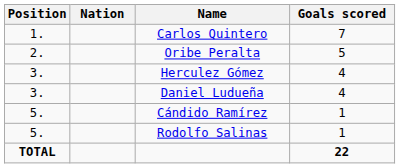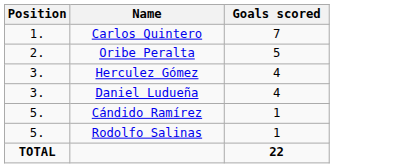 <table class="wikitable" style="font-size: 95%; text-align: center;">
 <tr>
 <th width=60>Position</th>
-<th width=60>Nation</th>
 <th width=150>Name</th>
 <th width=100>Goals scored</th>
 </tr>
 <tr>
 <td>1.</td>
-<td></td>
 <td><a href='#'>Carlos Quintero</a></td>
 <td>7</td>
 </tr>
 <tr>
 <td>2.</td>
-<td></td>
 <td><a href='#'>Oribe Peralta</a></td>
 <td>5</td>
 </tr>
 <tr>
 <td>3.</td>
-<td></td>
 <td><a href='#'>Herculez Gómez</a></td>
 <td>4</td>
 </tr>
 <tr>
 <td>3.</td>
-<td></td>
 <td><a href='#'>Daniel Ludueña</a></td>
 <td>4</td>
 </tr>
 <tr>
 <td>5.</td>
-<td></td>
 <td><a href='#'>Cándido Ramírez</a></td>
 <td>1</td>
 </tr>
 <tr>
 <td>5.</td>
-<td></td>
 <td><a href='#'>Rodolfo Salinas</a></td>
 <td>1</td>
 </tr>
 <tr>
 <td><strong>TOTAL</strong></td>
 <td></td>
-<td></td>
 <td style="text-align:center"><strong>22</strong></td>
 </tr>
 </table>
